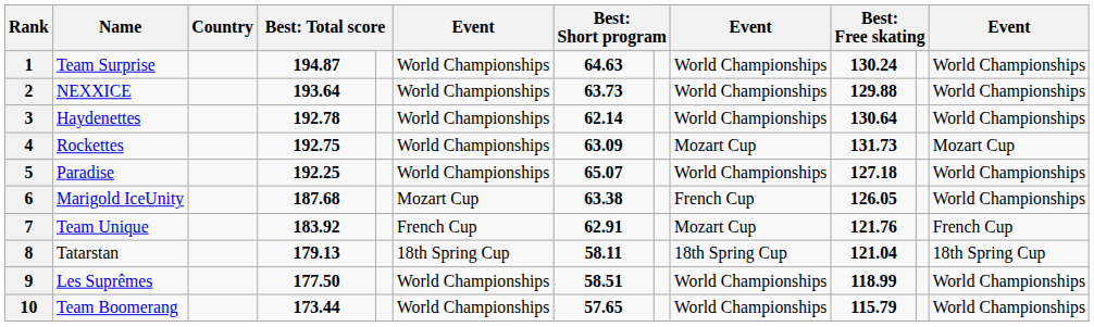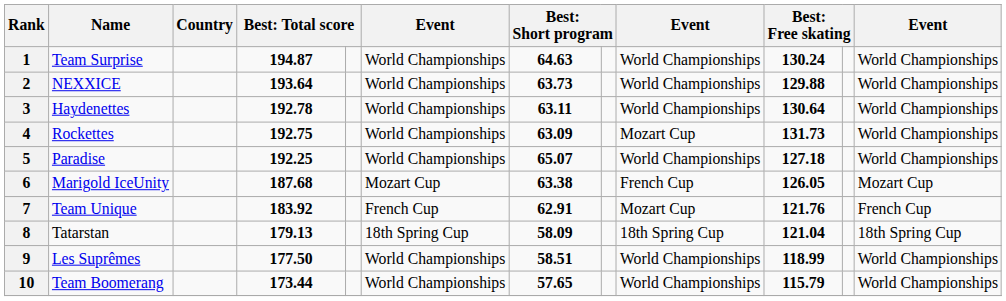 <table class="wikitable sortable">
 <tr>
 <th>Rank</th>
 <th>Name</th>
 <th>Country</th>
 <th width=120px colspan="2">Best: Total score</th>
 <th>Event</th>
 <th colspan="2">Best: <br> Short program</th>
 <th>Event</th>
 <th colspan="2">Best: <br> Free skating</th>
 <th>Event</th>
 </tr>
 <tr>
 <th>1</th>
 <td><a href='#'>Team Surprise</a></td>
 <td align=center></td>
 <td align=center><strong>194.87</strong></td>
 <td align=center></td>
 <td>World Championships</td>
 <td align=center><strong>64.63</strong></td>
 <td align=center></td>
 <td>World Championships</td>
 <td align=center><strong>130.24</strong></td>
 <td align=center></td>
 <td>World Championships</td>
 </tr>
 <tr>
 <th>2</th>
 <td><a href='#'>NEXXICE</a></td>
 <td align=center></td>
 <td align=center><strong>193.64</strong></td>
 <td align=center></td>
 <td>World Championships</td>
 <td align=center><strong>63.73</strong></td>
 <td align=center></td>
 <td>World Championships</td>
 <td align=center><strong>129.88</strong></td>
 <td align=center></td>
 <td>World Championships</td>
 </tr>
 <tr>
 <th>3</th>
 <td><a href='#'>Haydenettes</a></td>
 <td align=center></td>
 <td align=center><strong>192.78</strong></td>
 <td align=center></td>
 <td>World Championships</td>
-<td align=center><strong>62.14</strong></td>
+<td align=center><strong>63.11</strong></td>
 <td align=center></td>
 <td>World Championships</td>
 <td align=center><strong>130.64</strong></td>
 <td align=center></td>
 <td>World Championships</td>
 </tr>
 <tr>
 <th>4</th>
 <td><a href='#'>Rockettes</a></td>
 <td align=center></td>
 <td align=center><strong>192.75</strong></td>
 <td align=center></td>
 <td>World Championships</td>
 <td align=center><strong>63.09</strong></td>
 <td align=center></td>
 <td>Mozart Cup</td>
 <td align=center><strong>131.73</strong></td>
 <td align=center></td>
-<td>Mozart Cup</td>
+<td>World Championships</td>
 </tr>
 <tr>
 <th>5</th>
 <td><a href='#'>Paradise</a></td>
 <td align=center></td>
 <td align=center><strong>192.25</strong></td>
 <td align=center></td>
 <td>World Championships</td>
 <td align=center><strong>65.07</strong></td>
 <td align=center></td>
 <td>World Championships</td>
 <td align=center><strong>127.18</strong></td>
 <td align=center></td>
 <td>World Championships</td>
 </tr>
 <tr>
 <th>6</th>
 <td><a href='#'>Marigold IceUnity</a></td>
 <td align=center></td>
 <td align=center><strong>187.68</strong></td>
 <td align=center></td>
 <td>Mozart Cup</td>
 <td align=center><strong>63.38</strong></td>
 <td align=center></td>
 <td>French Cup</td>
 <td align=center><strong>126.05</strong></td>
 <td align=center></td>
-<td>World Championships</td>
+<td>Mozart Cup</td>
 </tr>
 <tr>
 <th>7</th>
 <td><a href='#'>Team Unique</a></td>
 <td align=center></td>
 <td align=center><strong>183.92</strong></td>
 <td align=center></td>
 <td>French Cup</td>
 <td align=center><strong>62.91</strong></td>
 <td align=center></td>
 <td>Mozart Cup</td>
 <td align=center><strong>121.76</strong></td>
 <td align=center></td>
 <td>French Cup</td>
 </tr>
 <tr>
 <th>8</th>
 <td>Tatarstan</td>
 <td align=center></td>
 <td align=center><strong>179.13</strong></td>
 <td align=center></td>
 <td>18th Spring Cup</td>
-<td align=center><strong>58.11</strong></td>
+<td align=center><strong>58.09</strong></td>
 <td align=center></td>
 <td>18th Spring Cup</td>
 <td align=center><strong>121.04</strong></td>
 <td align=center></td>
 <td>18th Spring Cup</td>
 </tr>
 <tr>
 <th>9</th>
 <td><a href='#'>Les Suprêmes</a></td>
 <td align=center></td>
 <td align=center><strong>177.50</strong></td>
 <td align=center></td>
 <td>World Championships</td>
 <td align=center><strong>58.51</strong></td>
 <td align=center></td>
 <td>World Championships</td>
 <td align=center><strong>118.99</strong></td>
 <td align=center></td>
 <td>World Championships</td>
 </tr>
 <tr>
 <th>10</th>
 <td><a href='#'>Team Boomerang</a></td>
 <td align=center></td>
 <td align=center><strong>173.44</strong></td>
 <td align=center></td>
 <td>World Championships</td>
 <td align=center><strong>57.65</strong></td>
 <td align=center></td>
 <td>World Championships</td>
 <td align=center><strong>115.79</strong></td>
 <td align=center></td>
 <td>World Championships</td>
 </tr>
 <tr>
 </tr>
 </table>
